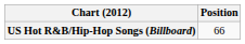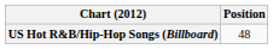 <table class="wikitable plainrowheaders" style="text-align:center">
 <tr>
 <th scope="col">Chart (2012)</th>
 <th scope="col">Position</th>
 </tr>
 <tr>
 <th scope="row">US Hot R&B/Hip-Hop Songs (<em>Billboard</em>)</th>
-<td>66</td>
+<td>48</td>
 </tr>
 </table>
